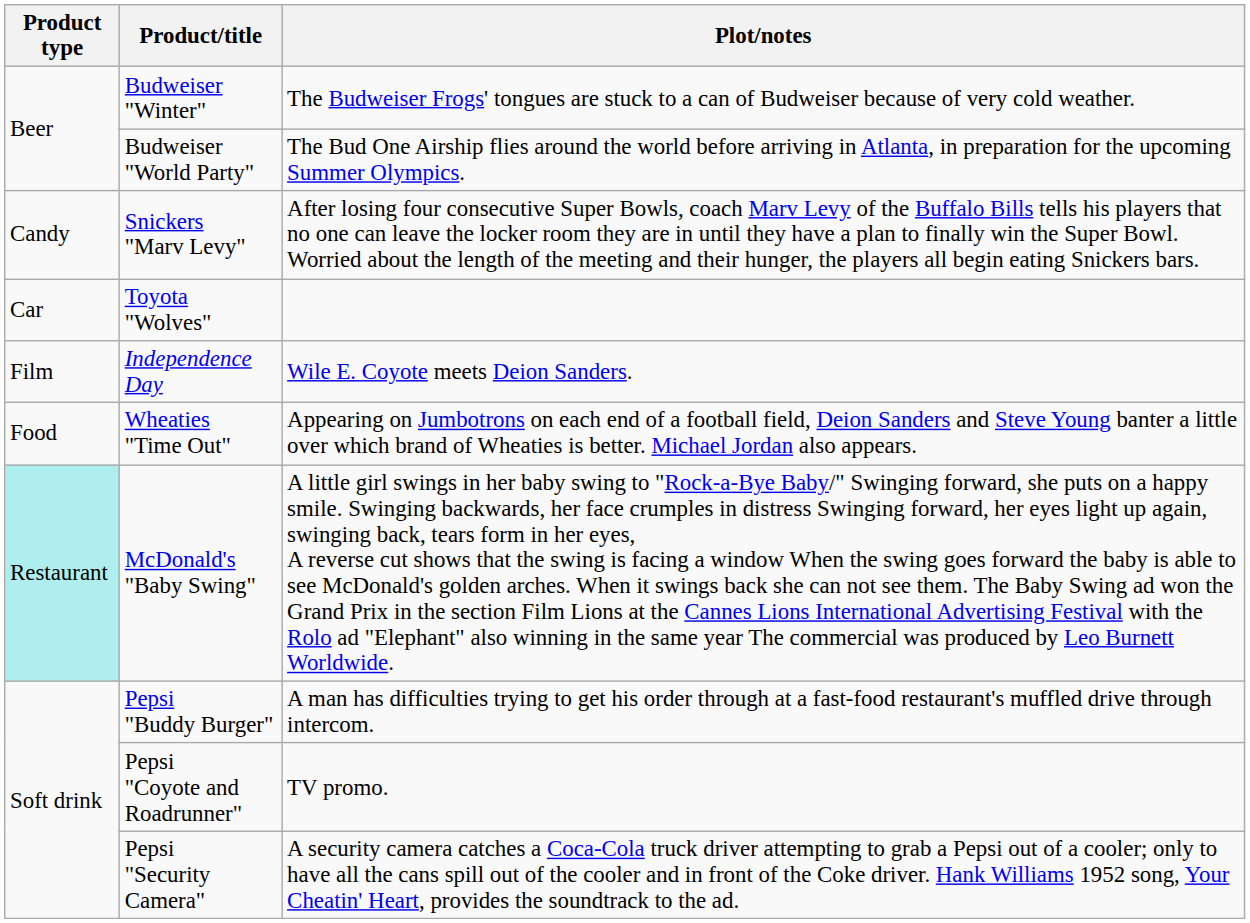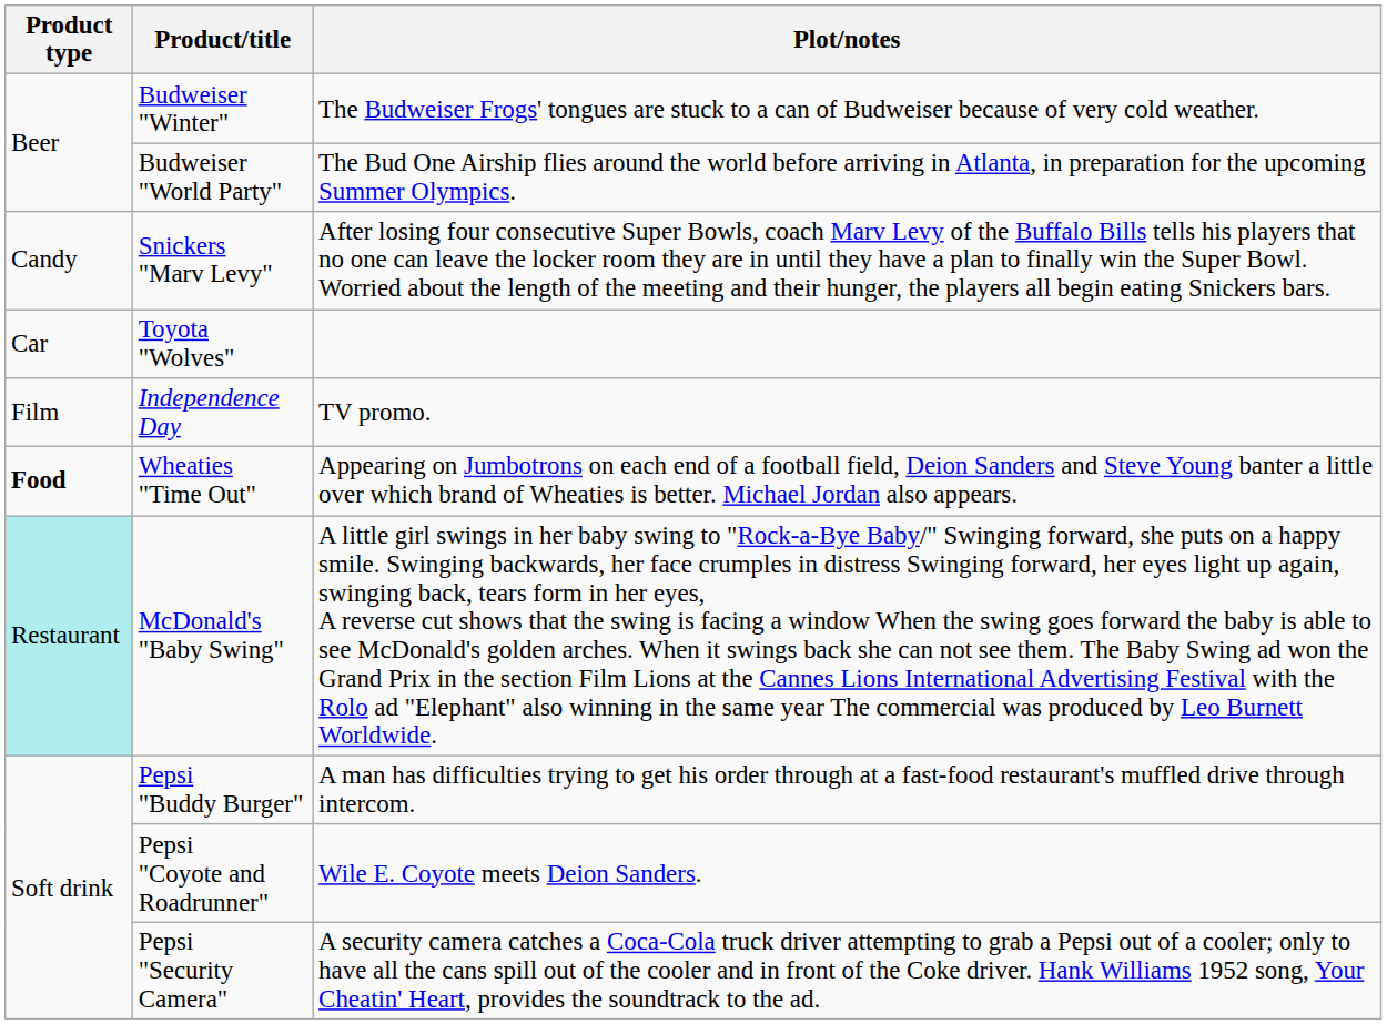 <table class="wikitable">
 <tr>
 <th>Product type</th>
 <th>Product/title</th>
 <th>Plot/notes</th>
 </tr>
 <tr>
 <td rowspan="2">Beer</td>
 <td><a href='#'>Budweiser</a><br>"Winter"</td>
 <td>The <a href='#'>Budweiser Frogs</a>' tongues are stuck to a can of Budweiser because of very cold weather.</td>
 </tr>
 <tr>
 <td>Budweiser<br>"World Party"</td>
 <td>The Bud One Airship flies around the world before arriving in <a href='#'>Atlanta</a>, in preparation for the upcoming <a href='#'>Summer Olympics</a>.</td>
 </tr>
 <tr>
 <td>Candy</td>
 <td><a href='#'>Snickers</a><br>"Marv Levy"</td>
 <td>After losing four consecutive Super Bowls, coach <a href='#'>Marv Levy</a> of the <a href='#'>Buffalo Bills</a> tells his players that no one can leave the locker room they are in until they have a plan to finally win the Super Bowl. Worried about the length of the meeting and their hunger, the players all begin eating Snickers bars.</td>
 </tr>
 <tr>
 <td>Car</td>
 <td><a href='#'>Toyota</a><br>"Wolves"</td>
 <td></td>
 </tr>
 <tr>
 <td>Film</td>
 <td><em><a href='#'>Independence Day</a></em></td>
-<td><a href='#'>Wile E. Coyote</a> meets <a href='#'>Deion Sanders</a>.</td>
+<td>TV promo.</td>
 </tr>
 <tr>
-<td>Food</td>
+<td><strong>Food</strong></td>
 <td><a href='#'>Wheaties</a><br>"Time Out"</td>
 <td>Appearing on <a href='#'>Jumbotrons</a> on each end of a football field, <a href='#'>Deion Sanders</a> and <a href='#'>Steve Young</a> banter a little over which brand of Wheaties is better. <a href='#'>Michael Jordan</a> also appears.</td>
 </tr>
 <tr>
 <td style="background: paleturquoise;">Restaurant</td>
 <td><a href='#'>McDonald's</a><br>"Baby Swing"</td>
 <td>A little girl swings in her baby swing to "<a href='#'>Rock-a-Bye Baby</a>/" Swinging forward, she puts on a happy smile. Swinging backwards, her face crumples in distress Swinging forward, her eyes light up again, swinging back, tears form in her eyes,<br>A reverse cut shows that the swing is facing a window When the swing goes forward the baby is able to see McDonald's golden arches. When it swings back she can not see them. The Baby Swing ad won the Grand Prix in the section Film Lions at the <a href='#'>Cannes Lions International Advertising Festival</a> with the <a href='#'>Rolo</a> ad "Elephant" also winning in the same year The commercial was produced by <a href='#'>Leo Burnett Worldwide</a>.</td>
 </tr>
 <tr>
 <td rowspan="3">Soft drink</td>
 <td><a href='#'>Pepsi</a><br>"Buddy Burger"</td>
 <td>A man has difficulties trying to get his order through at a fast-food restaurant's muffled drive through intercom.</td>
 </tr>
 <tr>
 <td>Pepsi<br>"Coyote and Roadrunner"</td>
-<td>TV promo.</td>
+<td><a href='#'>Wile E. Coyote</a> meets <a href='#'>Deion Sanders</a>.</td>
 </tr>
 <tr>
 <td>Pepsi<br>"Security Camera"</td>
 <td>A security camera catches a <a href='#'>Coca-Cola</a> truck driver attempting to grab a Pepsi out of a cooler; only to have all the cans spill out of the cooler and in front of the Coke driver. <a href='#'>Hank Williams</a> 1952 song, <a href='#'>Your Cheatin' Heart</a>, provides the soundtrack to the ad.</td>
 </tr>
 </table>
